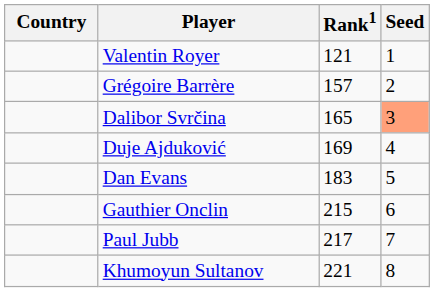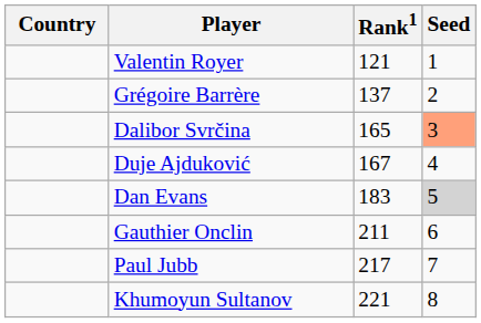 <table class="sortable wikitable">
 <tr>
 <th width="70">Country</th>
 <th width="175">Player</th>
 <th>Rank<sup>1</sup></th>
 <th>Seed</th>
 </tr>
 <tr>
 <td></td>
 <td><a href='#'>Valentin Royer</a></td>
 <td>121</td>
 <td>1</td>
 </tr>
 <tr>
 <td></td>
 <td><a href='#'>Grégoire Barrère</a></td>
-<td>157</td>
+<td>137</td>
 <td>2</td>
 </tr>
 <tr>
 <td></td>
 <td><a href='#'>Dalibor Svrčina</a></td>
 <td>165</td>
 <td style="background: lightsalmon;">3</td>
 </tr>
 <tr>
 <td></td>
 <td><a href='#'>Duje Ajduković</a></td>
-<td>169</td>
+<td>167</td>
 <td>4</td>
 </tr>
 <tr>
 <td></td>
 <td><a href='#'>Dan Evans</a></td>
 <td>183</td>
-<td>5</td>
+<td style="background: lightgrey;">5</td>
 </tr>
 <tr>
 <td></td>
 <td><a href='#'>Gauthier Onclin</a></td>
-<td>215</td>
+<td>211</td>
 <td>6</td>
 </tr>
 <tr>
 <td></td>
 <td><a href='#'>Paul Jubb</a></td>
 <td>217</td>
 <td>7</td>
 </tr>
 <tr>
 <td></td>
 <td><a href='#'>Khumoyun Sultanov</a></td>
 <td>221</td>
 <td>8</td>
 </tr>
 </table>
